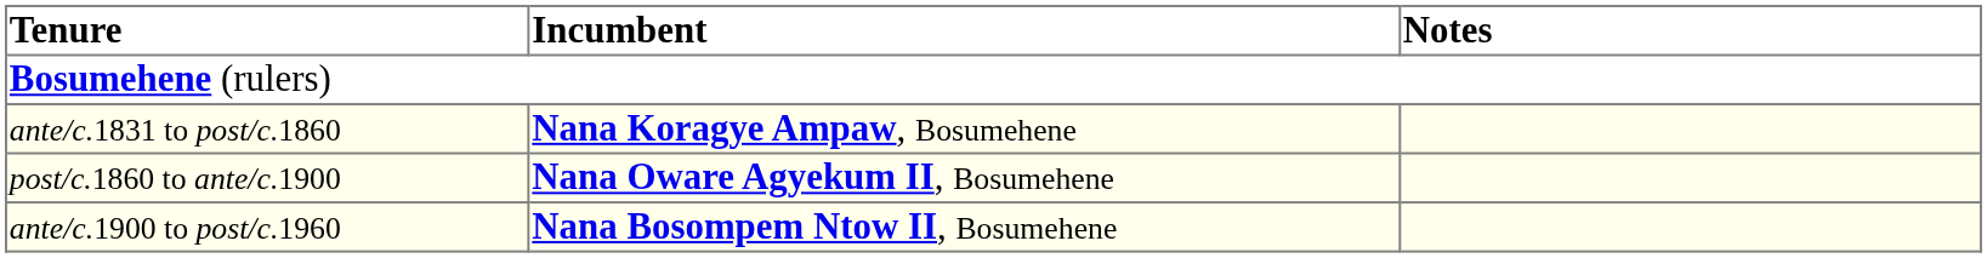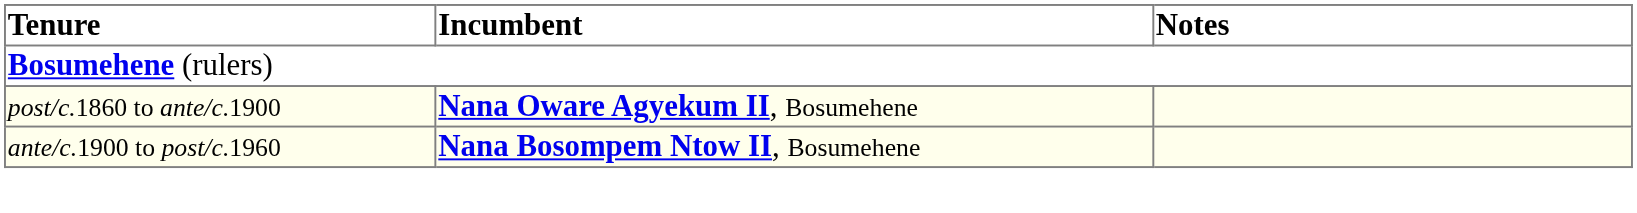 <table border=1 style="border-collapse: collapse">
 <tr align=left>
 <th width="18%">Tenure</th>
 <th width="30%">Incumbent</th>
 <th width="20%">Notes</th>
 </tr>
 <tr valign=top>
 <td colspan="3"><strong><a href='#'>Bosumehene</a></strong> (rulers)</td>
-</tr>
-<tr valign=top bgcolor="#ffffec">
-<td><small><em>ante/c.</em>1831 to <em>post/c.</em>1860</small></td>
-<td><strong><a href='#'>Nana Koragye Ampaw</a></strong>, <small>Bosumehene</small></td>
-<td></td>
 </tr>
 <tr valign=top bgcolor="#ffffec">
 <td><small><em>post/c.</em>1860 to <em>ante/c.</em>1900</small></td>
 <td><strong><a href='#'>Nana Oware Agyekum II</a></strong>, <small>Bosumehene</small></td>
 <td></td>
 </tr>
 <tr valign=top bgcolor="#ffffec">
 <td><small><em>ante/c.</em>1900 to <em>post/c.</em>1960</small></td>
 <td><strong><a href='#'>Nana Bosompem Ntow II</a></strong>, <small>Bosumehene</small></td>
 <td></td>
 </tr>
 </table>
